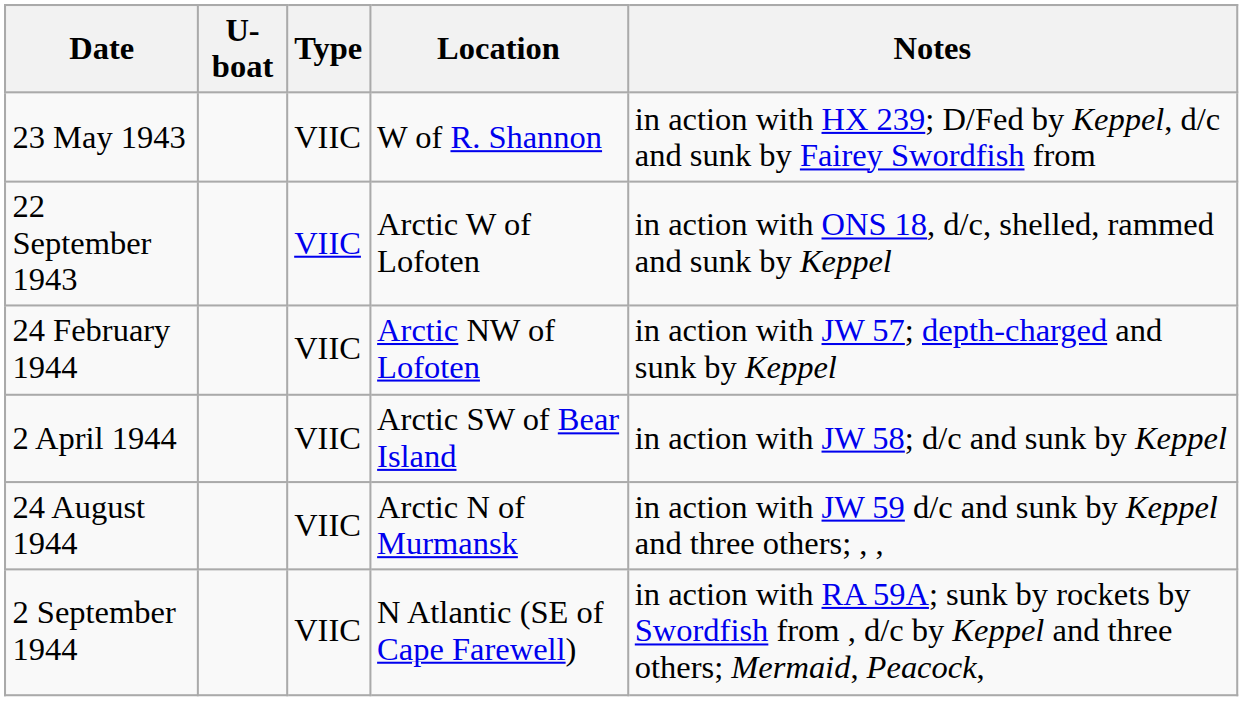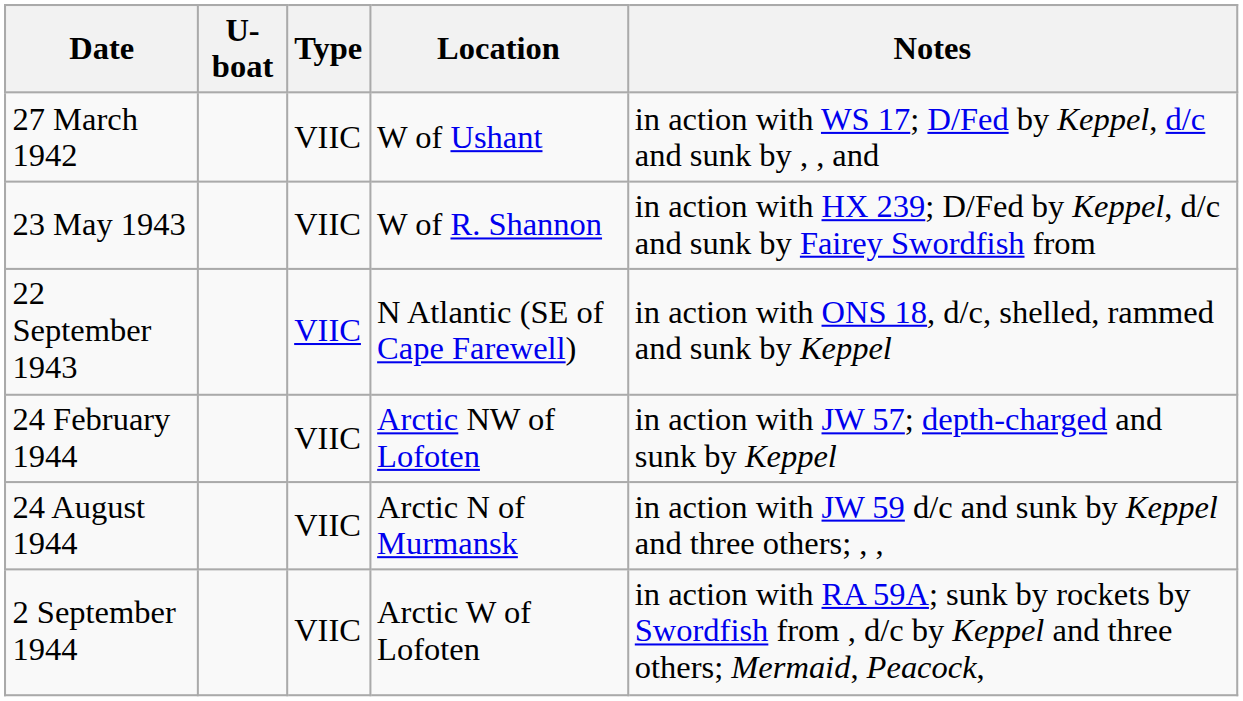 <table class="wikitable">
 <tr>
 <th>Date</th>
 <th>U-boat</th>
 <th>Type</th>
 <th>Location</th>
 <th>Notes</th>
+</tr>
+<tr>
+<td>27 March 1942</td>
+<td></td>
+<td>VIIC</td>
+<td>W of <a href='#'>Ushant</a><br> </td>
+<td>in action with <a href='#'>WS 17</a>; <a href='#'>D/Fed</a> by <em>Keppel</em>, <a href='#'>d/c</a> and sunk by , ,  and </td>
 </tr>
 <tr>
 <td>23 May 1943</td>
 <td></td>
 <td>VIIC</td>
 <td>W of <a href='#'>R. Shannon</a> <br> </td>
 <td>in action with <a href='#'>HX 239</a>; D/Fed by <em>Keppel</em>, d/c and sunk by <a href='#'>Fairey Swordfish</a> from </td>
 </tr>
 <tr>
 <td>22 September 1943</td>
 <td></td>
 <td><a href='#'>VIIC</a></td>
-<td>Arctic W of Lofoten <br> </td>
+<td>N Atlantic (SE of <a href='#'>Cape Farewell</a>) <br> </td>
 <td>in action with <a href='#'>ONS 18</a>, d/c, shelled, rammed and sunk by <em>Keppel</em></td>
 </tr>
 <tr>
 <td>24 February 1944</td>
 <td></td>
 <td>VIIC</td>
 <td><a href='#'>Arctic</a> NW of <a href='#'>Lofoten</a> <br> </td>
 <td>in action with <a href='#'>JW 57</a>; <a href='#'>depth-charged</a> and sunk by <em>Keppel</em></td>
-</tr>
-<tr>
-<td>2 April 1944</td>
-<td></td>
-<td>VIIC</td>
-<td>Arctic SW of <a href='#'>Bear Island</a> <br> </td>
-<td>in action with <a href='#'>JW 58</a>; d/c and sunk by <em>Keppel</em></td>
 </tr>
 <tr>
 <td>24 August 1944</td>
 <td></td>
 <td>VIIC</td>
 <td>Arctic N of <a href='#'>Murmansk</a> <br> </td>
 <td>in action with <a href='#'>JW 59</a> d/c and sunk by <em>Keppel</em> and three others; , , </td>
 </tr>
 <tr>
 <td>2 September 1944</td>
 <td></td>
 <td>VIIC</td>
-<td>N Atlantic (SE of <a href='#'>Cape Farewell</a>) <br> </td>
+<td>Arctic W of Lofoten <br> </td>
 <td>in action with <a href='#'>RA 59A</a>; sunk by rockets by <a href='#'>Swordfish</a> from , d/c by <em>Keppel</em> and three others; <em>Mermaid</em>, <em>Peacock</em>, </td>
 </tr>
 </table>
